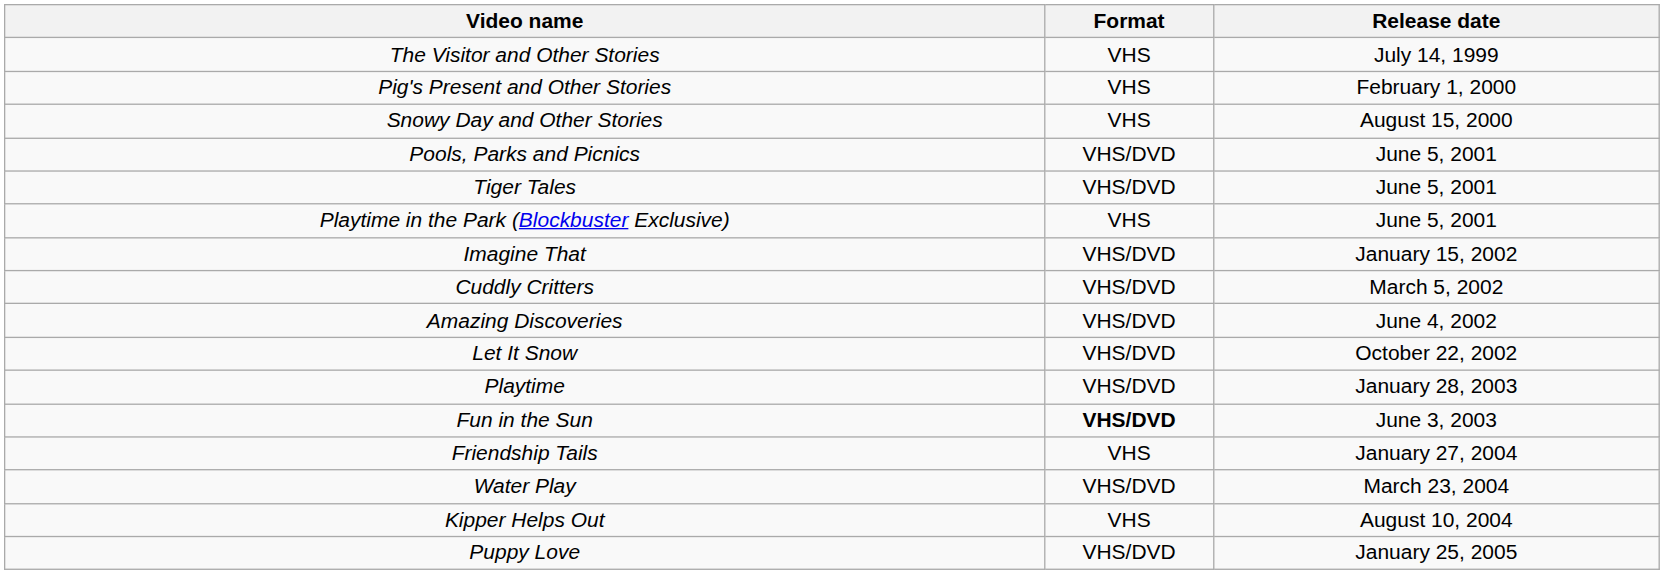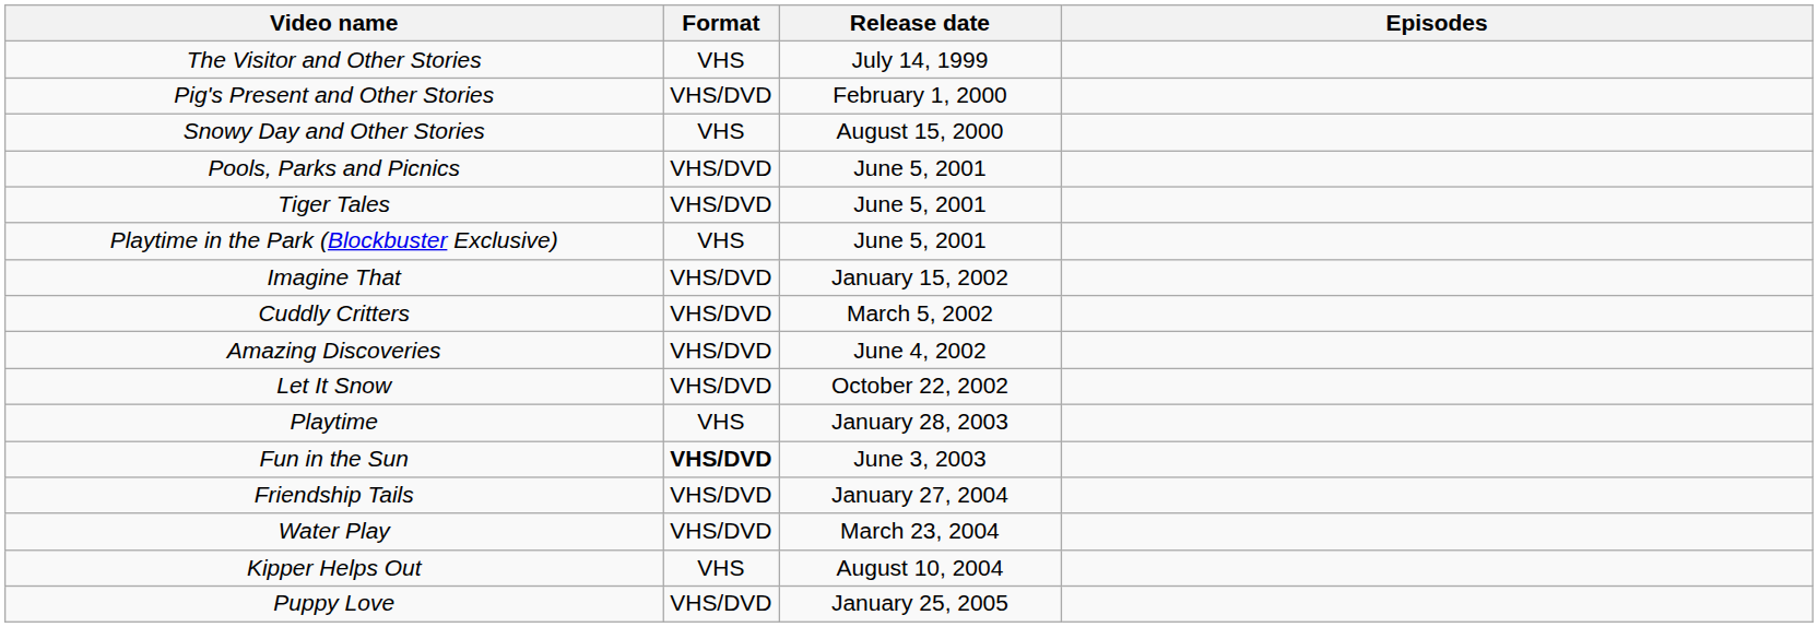 <table class="wikitable" style="text-align:center; width:100%;">
 <tr>
 <th style="width:35%;">Video name</th>
 <th style="width:05%;">Format</th>
 <th style="width:15%;">Release date</th>
+<th style="width:40%;">Episodes</th>
 </tr>
 <tr>
 <td><em>The Visitor and Other Stories</em></td>
 <td>VHS</td>
 <td>July 14, 1999</td>
+<td></td>
 </tr>
 <tr>
 <td><em>Pig's Present and Other Stories</em></td>
-<td>VHS</td>
+<td>VHS/DVD</td>
 <td>February 1, 2000</td>
+<td></td>
 </tr>
 <tr>
 <td><em>Snowy Day and Other Stories</em></td>
 <td>VHS</td>
 <td>August 15, 2000</td>
+<td></td>
 </tr>
 <tr>
 <td><em>Pools, Parks and Picnics</em></td>
 <td>VHS/DVD</td>
 <td>June 5, 2001</td>
+<td></td>
 </tr>
 <tr>
 <td><em>Tiger Tales</em></td>
 <td>VHS/DVD</td>
 <td>June 5, 2001</td>
+<td></td>
 </tr>
 <tr>
 <td><em>Playtime in the Park (<a href='#'>Blockbuster</a> Exclusive)</em></td>
 <td>VHS</td>
 <td>June 5, 2001</td>
+<td></td>
 </tr>
 <tr>
 <td><em>Imagine That</em></td>
 <td>VHS/DVD</td>
 <td>January 15, 2002</td>
+<td></td>
 </tr>
 <tr>
 <td><em>Cuddly Critters</em></td>
 <td>VHS/DVD</td>
 <td>March 5, 2002</td>
+<td></td>
 </tr>
 <tr>
 <td><em>Amazing Discoveries</em></td>
 <td>VHS/DVD</td>
 <td>June 4, 2002</td>
+<td></td>
 </tr>
 <tr>
 <td><em>Let It Snow</em></td>
 <td>VHS/DVD</td>
 <td>October 22, 2002</td>
+<td></td>
 </tr>
 <tr>
 <td><em>Playtime</em></td>
-<td>VHS/DVD</td>
+<td>VHS</td>
 <td>January 28, 2003</td>
+<td></td>
 </tr>
 <tr>
 <td><em>Fun in the Sun</em></td>
 <td><strong>VHS/DVD</strong></td>
 <td>June 3, 2003</td>
+<td></td>
 </tr>
 <tr>
 <td><em>Friendship Tails</em></td>
-<td>VHS</td>
+<td>VHS/DVD</td>
 <td>January 27, 2004</td>
+<td></td>
 </tr>
 <tr>
 <td><em>Water Play</em></td>
 <td>VHS/DVD</td>
 <td>March 23, 2004</td>
+<td></td>
 </tr>
 <tr>
 <td><em>Kipper Helps Out</em></td>
 <td>VHS</td>
 <td>August 10, 2004</td>
+<td></td>
 </tr>
 <tr>
 <td><em>Puppy Love</em></td>
 <td>VHS/DVD</td>
 <td>January 25, 2005</td>
+<td></td>
 </tr>
 </table>
